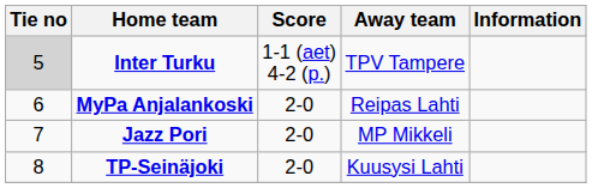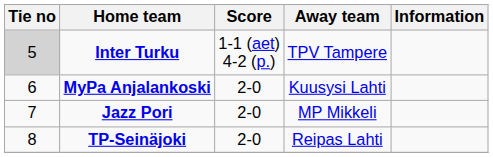 <table class="wikitable" style="text-align:center">
 <tr>
 <th style= width="40px">Tie no</th>
 <th style= width="150px">Home team</th>
 <th style= width="60px">Score</th>
 <th style= width="150px">Away team</th>
 <th style= width="30px">Information</th>
 </tr>
 <tr>
 <td style="background: lightgrey;">5</td>
 <td><strong><a href='#'>Inter Turku</a></strong></td>
 <td>1-1 (<a href='#'>aet</a>)<br> 4-2  (<a href='#'>p.</a>)</td>
 <td><a href='#'>TPV Tampere</a></td>
 <td></td>
 </tr>
 <tr>
 <td>6</td>
 <td><strong><a href='#'>MyPa Anjalankoski</a></strong></td>
 <td>2-0</td>
-<td><a href='#'>Reipas Lahti</a></td>
+<td><a href='#'>Kuusysi Lahti</a></td>
 <td></td>
 </tr>
 <tr>
 <td>7</td>
 <td><strong><a href='#'>Jazz Pori</a></strong></td>
 <td>2-0</td>
 <td><a href='#'>MP Mikkeli</a></td>
 <td></td>
 </tr>
 <tr>
 <td>8</td>
 <td><strong><a href='#'>TP-Seinäjoki</a></strong></td>
 <td>2-0</td>
-<td><a href='#'>Kuusysi Lahti</a></td>
+<td><a href='#'>Reipas Lahti</a></td>
 <td></td>
 </tr>
 <tr>
 </tr>
 </table>
